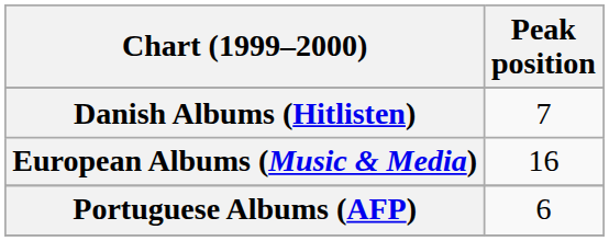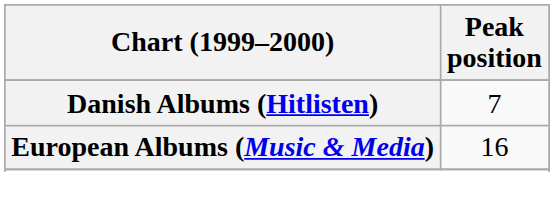 <table class="wikitable plainrowheaders sortable">
 <tr>
 <th scope="col">Chart (1999–2000)</th>
 <th scope="col">Peak<br>position</th>
 </tr>
 <tr>
 </tr>
 <tr>
 </tr>
 <tr>
 </tr>
 <tr>
 <th scope="row">Danish Albums (<a href='#'>Hitlisten</a>)</th>
 <td style="text-align:center;">7</td>
 </tr>
 <tr>
 <th scope="row">European Albums (<em><a href='#'>Music & Media</a></em>)</th>
 <td align="center">16</td>
 </tr>
 <tr>
 </tr>
 <tr>
 </tr>
 <tr>
 </tr>
 <tr>
 </tr>
 <tr>
 </tr>
 <tr>
 </tr>
 <tr>
 </tr>
 <tr>
-<th scope="row">Portuguese Albums (<a href='#'>AFP</a>)</th>
-<td style="text-align:center;">6</td>
-</tr>
-<tr>
 </tr>
 <tr>
 </tr>
 <tr>
 </tr>
 </table>
